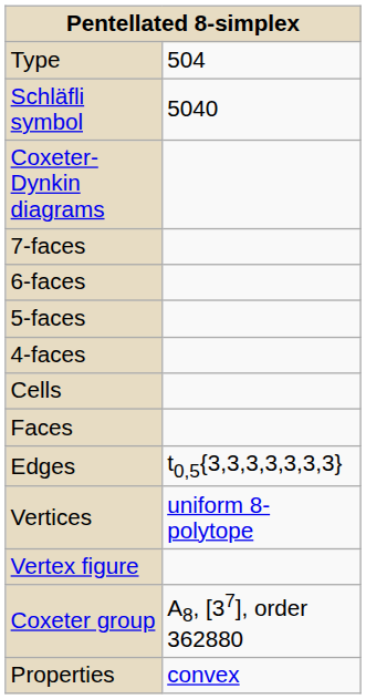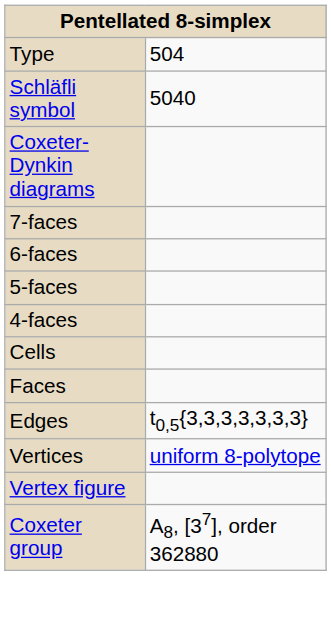 <table class="wikitable" align="right" style="margin-left:10px" width="250">
 <tr>
 <th style="background:#e7dcc3;" colspan="2">Pentellated 8-simplex</th>
 </tr>
 <tr>
 <td style="background:#e7dcc3;">Type</td>
 <td>504</td>
 </tr>
 <tr>
 <td style="background:#e7dcc3;"><a href='#'>Schläfli symbol</a></td>
 <td>5040</td>
 </tr>
 <tr>
 <td style="background:#e7dcc3;"><a href='#'>Coxeter-Dynkin diagrams</a></td>
 <td></td>
 </tr>
 <tr>
 <td style="background:#e7dcc3;">7-faces</td>
 <td></td>
 </tr>
 <tr>
 <td style="background:#e7dcc3;">6-faces</td>
 <td></td>
 </tr>
 <tr>
 <td style="background:#e7dcc3;">5-faces</td>
 <td></td>
 </tr>
 <tr>
 <td style="background:#e7dcc3;">4-faces</td>
 <td></td>
 </tr>
 <tr>
 <td style="background:#e7dcc3;">Cells</td>
 <td></td>
 </tr>
 <tr>
 <td style="background:#e7dcc3;">Faces</td>
 <td></td>
 </tr>
 <tr>
 <td style="background:#e7dcc3;">Edges</td>
 <td>t<sub>0,5</sub>{3,3,3,3,3,3,3}</td>
 </tr>
 <tr>
 <td style="background:#e7dcc3;">Vertices</td>
 <td><a href='#'>uniform 8-polytope</a></td>
 </tr>
 <tr>
 <td style="background:#e7dcc3;"><a href='#'>Vertex figure</a></td>
 <td></td>
 </tr>
 <tr>
 <td style="background:#e7dcc3;"><a href='#'>Coxeter group</a></td>
 <td>A<sub>8</sub>, [3<sup>7</sup>], order 362880</td>
 </tr>
-<tr>
-<td style="background:#e7dcc3;">Properties</td>
-<td><a href='#'>convex</a></td>
-</tr>
 </table>
